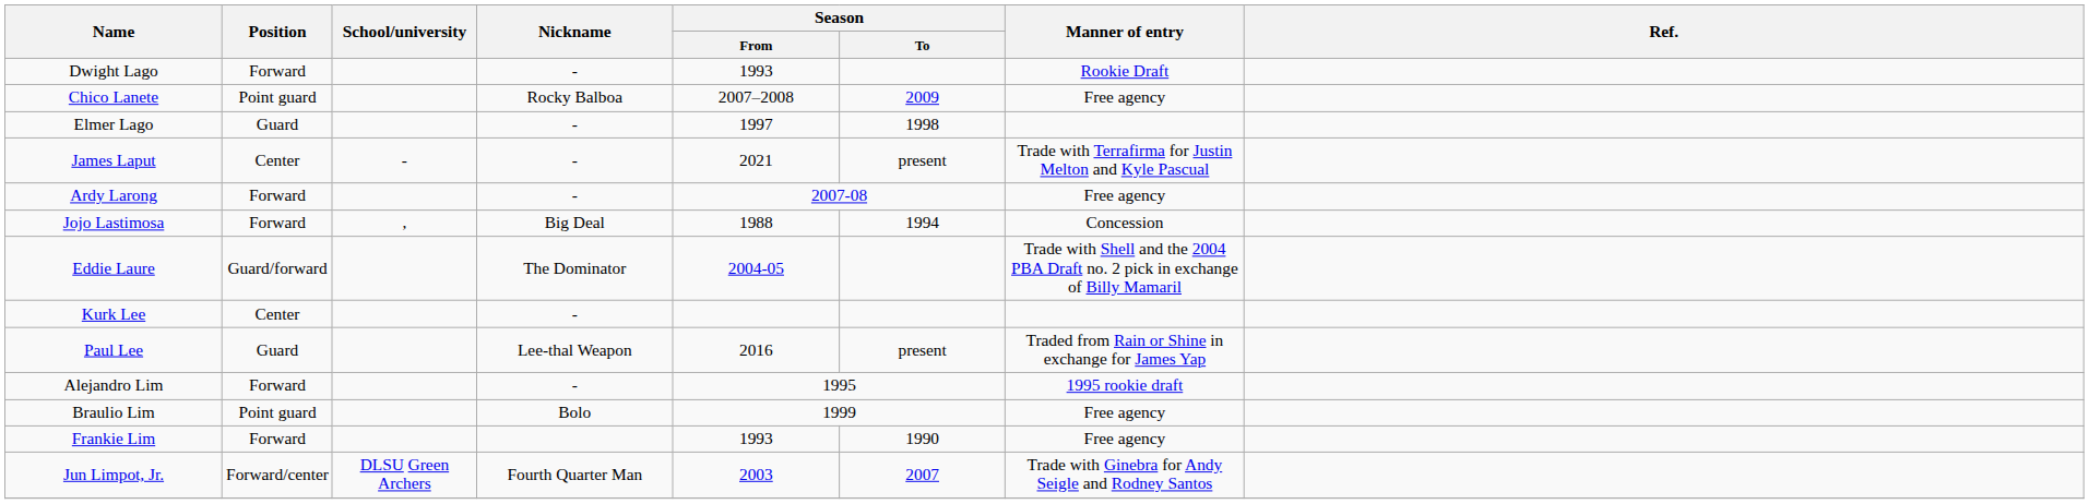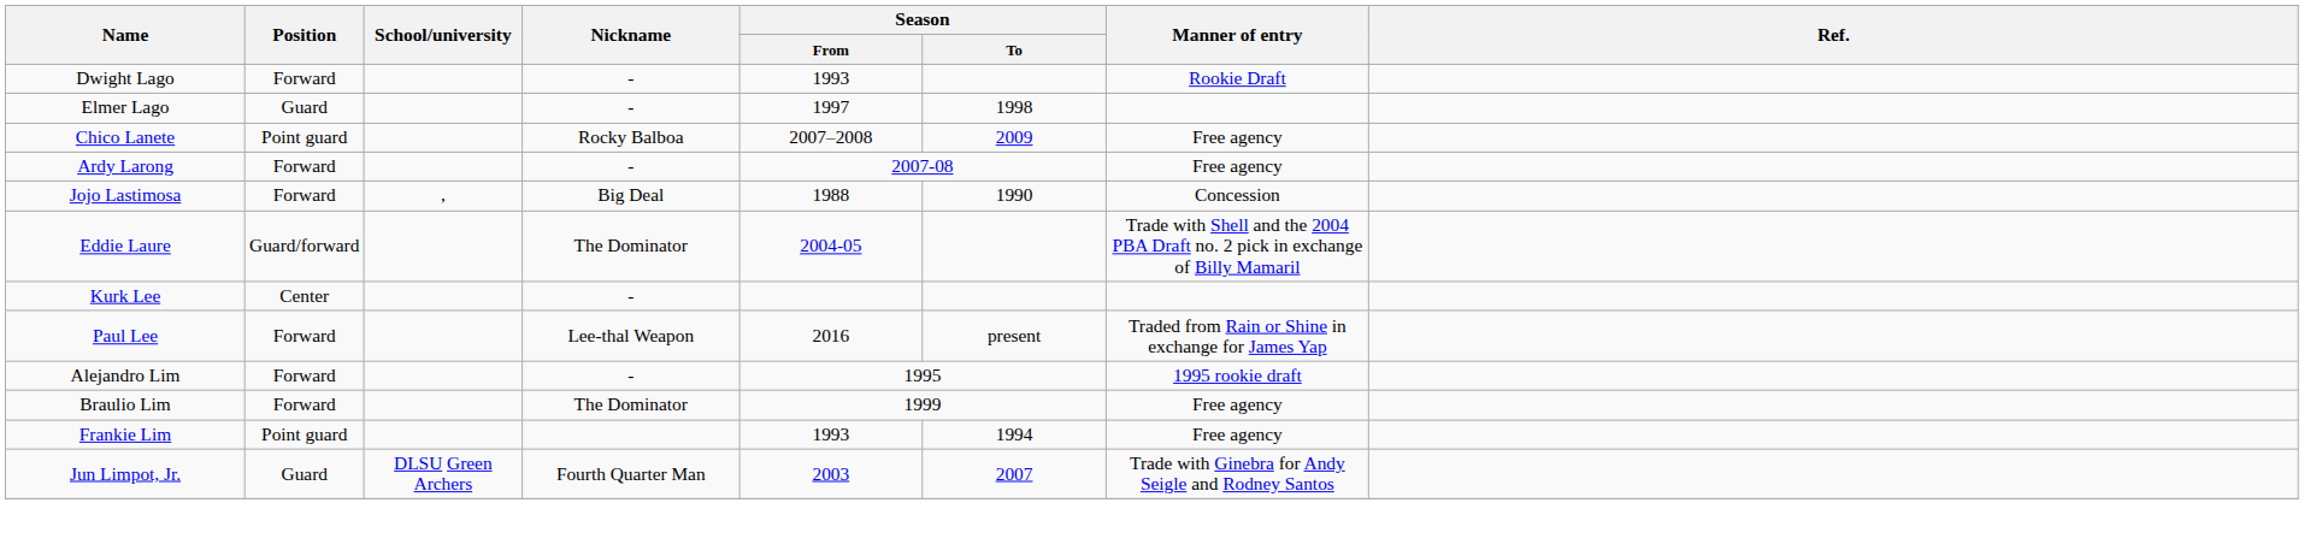 <table class="wikitable sortable" style="text-align:center" width="100%">
 <tr>
 <th style="width:200px;" rowspan="2">Name</th>
 <th style="width:80px;" rowspan="2">Position</th>
 <th style="width:130px;" rowspan="2">School/university</th>
 <th style="width:180px;" rowspan="2">Nickname</th>
 <th style="width:130px; text-align:center;" colspan="2">Season</th>
 <th style="width:220px; text-align:center;" rowspan="2">Manner of entry</th>
 <th rowspan="2" class=unsortable>Ref.</th>
 </tr>
 <tr>
 <th style="width:8%; text-align:center;"><small>From</small></th>
 <th style="width:8%; text-align:center;"><small>To</small></th>
 </tr>
 <tr>
 <td>Dwight Lago</td>
 <td>Forward</td>
 <td></td>
 <td>-</td>
 <td>1993</td>
 <td></td>
 <td><a href='#'>Rookie Draft</a></td>
 <td></td>
 </tr>
 <tr>
-<td><a href='#'>Chico Lanete</a></td>
-<td>Point guard</td>
-<td></td>
-<td>Rocky Balboa</td>
-<td>2007–2008</td>
-<td><a href='#'>2009</a></td>
-<td>Free agency</td>
-<td></td>
-</tr>
-<tr>
 <td>Elmer Lago</td>
 <td>Guard</td>
 <td></td>
 <td>-</td>
 <td>1997</td>
 <td>1998</td>
 <td></td>
 <td></td>
 </tr>
 <tr>
-<td><a href='#'>James Laput</a></td>
-<td>Center</td>
-<td>-</td>
-<td>-</td>
-<td>2021</td>
-<td>present</td>
-<td>Trade with <a href='#'>Terrafirma</a> for <a href='#'>Justin Melton</a> and <a href='#'>Kyle Pascual</a></td>
+<td><a href='#'>Chico Lanete</a></td>
+<td>Point guard</td>
+<td></td>
+<td>Rocky Balboa</td>
+<td>2007–2008</td>
+<td><a href='#'>2009</a></td>
+<td>Free agency</td>
 <td></td>
 </tr>
 <tr>
 <td><a href='#'>Ardy Larong</a></td>
 <td>Forward</td>
 <td></td>
 <td>-</td>
 <td colspan="2"><a href='#'>2007-08</a></td>
 <td>Free agency</td>
 <td></td>
 </tr>
 <tr>
 <td><a href='#'>Jojo Lastimosa</a></td>
 <td>Forward</td>
 <td>, </td>
 <td>Big Deal</td>
 <td>1988</td>
-<td>1994</td>
+<td>1990</td>
 <td>Concession</td>
 <td></td>
 </tr>
 <tr>
 <td><a href='#'>Eddie Laure</a></td>
 <td>Guard/forward</td>
 <td></td>
 <td>The Dominator</td>
 <td><a href='#'>2004-05</a></td>
 <td></td>
 <td>Trade with <a href='#'>Shell</a> and the <a href='#'>2004 PBA Draft</a> no. 2 pick in exchange of <a href='#'>Billy Mamaril</a></td>
 <td></td>
 </tr>
 <tr>
 <td><a href='#'>Kurk Lee</a></td>
 <td>Center</td>
 <td></td>
 <td>-</td>
 <td></td>
 <td></td>
 <td></td>
 <td></td>
 </tr>
 <tr>
 <td><a href='#'>Paul Lee</a></td>
-<td>Guard</td>
+<td>Forward</td>
 <td></td>
 <td>Lee-thal Weapon</td>
 <td>2016</td>
 <td>present</td>
 <td>Traded from <a href='#'>Rain or Shine</a> in exchange for <a href='#'>James Yap</a></td>
 <td></td>
 </tr>
 <tr>
 <td>Alejandro Lim</td>
 <td>Forward</td>
 <td></td>
 <td>-</td>
 <td colspan="2">1995</td>
 <td><a href='#'>1995 rookie draft</a></td>
 <td></td>
 </tr>
 <tr>
 <td>Braulio Lim</td>
-<td>Point guard</td>
+<td>Forward</td>
 <td></td>
-<td>Bolo</td>
+<td>The Dominator</td>
 <td colspan="2">1999</td>
 <td>Free agency</td>
 <td></td>
 </tr>
 <tr>
 <td><a href='#'>Frankie Lim</a></td>
-<td>Forward</td>
+<td>Point guard</td>
 <td></td>
 <td></td>
 <td>1993</td>
-<td>1990</td>
+<td>1994</td>
 <td>Free agency</td>
 <td></td>
 </tr>
 <tr>
 <td><a href='#'>Jun Limpot, Jr.</a></td>
-<td>Forward/center</td>
+<td>Guard</td>
 <td><a href='#'>DLSU</a> <a href='#'>Green Archers</a></td>
 <td>Fourth Quarter Man</td>
 <td><a href='#'>2003</a></td>
 <td><a href='#'>2007</a></td>
 <td>Trade with <a href='#'>Ginebra</a> for <a href='#'>Andy Seigle</a> and <a href='#'>Rodney Santos</a></td>
 <td></td>
 </tr>
 <tr>
 </tr>
 </table>
